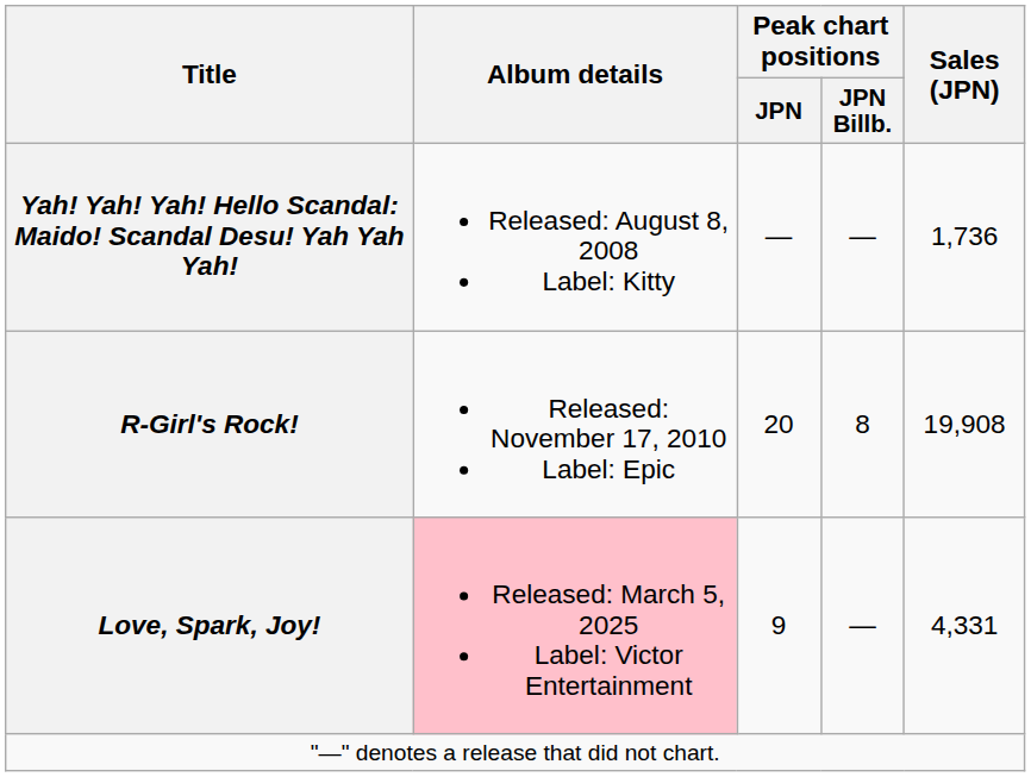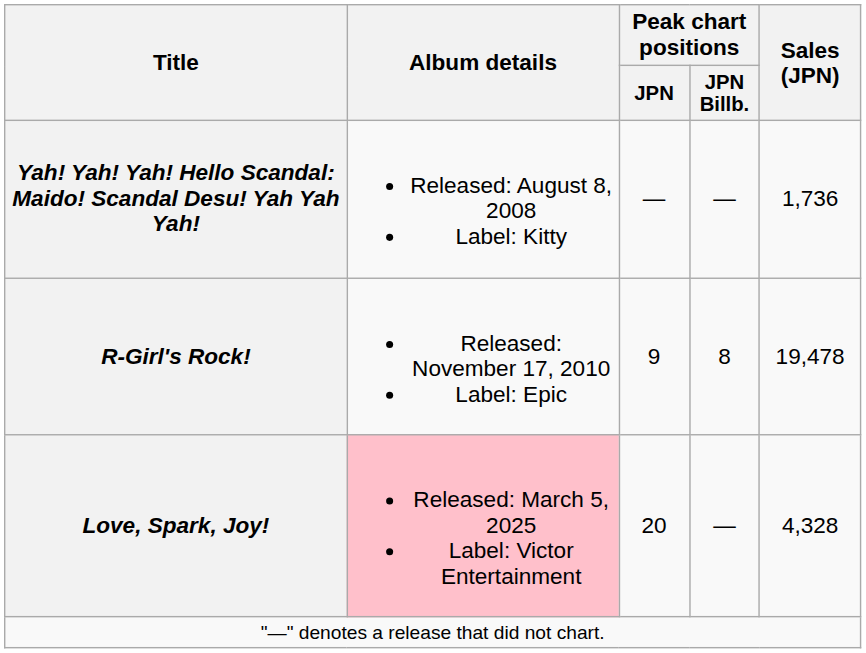 <table class="wikitable plainrowheaders" style="text-align:center;">
 <tr>
 <th scope="col" rowspan="2">Title</th>
 <th scope="col" rowspan="2">Album details</th>
 <th scope="col" colspan="2">Peak chart positions</th>
 <th scope="col" rowspan="2">Sales (JPN)</th>
 </tr>
 <tr>
 <th scope="col" style="width:3em;font-size:90%">JPN<br></th>
 <th scope="col" style="width:3em;font-size:90%">JPN Billb.<br></th>
 </tr>
 <tr>
 <th scope="row"><em>Yah! Yah! Yah! Hello Scandal: Maido! Scandal Desu! Yah Yah Yah!</em></th>
 <td><br><ul><li>Released: August 8, 2008</li><li>Label: Kitty</li></ul></td>
 <td style="text-align:center;">—</td>
 <td style="text-align:center;">—</td>
 <td style="text-align:center;">1,736</td>
 </tr>
 <tr>
 <th scope="row"><em>R-Girl's Rock!</em></th>
 <td><br><ul><li>Released: November 17, 2010</li><li>Label: Epic</li></ul></td>
-<td style="text-align:center;">20</td>
+<td style="text-align:center;">9</td>
 <td style="text-align:center;">8</td>
-<td style="text-align:center;">19,908</td>
+<td style="text-align:center;">19,478</td>
 </tr>
 <tr>
 <th scope="row"><em>Love, Spark, Joy!</em></th>
 <td style="background: pink;"><br><ul><li>Released: March 5, 2025</li><li>Label: Victor Entertainment</li></ul></td>
-<td style="text-align:center;">9</td>
+<td style="text-align:center;">20</td>
 <td style="text-align:center;">—</td>
-<td style="text-align:center;">4,331</td>
+<td style="text-align:center;">4,328</td>
 </tr>
 <tr>
 <td colspan="5" style="text-align:center; font-size:85%;">"—" denotes a release that did not chart.</td>
 </tr>
 </table>
